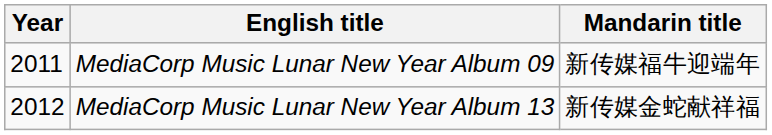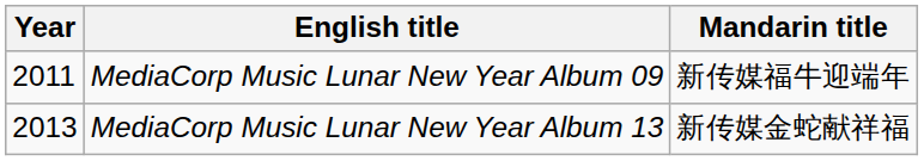 <table class="wikitable sortable">
 <tr>
 <th>Year</th>
 <th>English title</th>
 <th>Mandarin title</th>
 </tr>
 <tr>
 <td>2011</td>
 <td><em>MediaCorp Music Lunar New Year Album 09</em></td>
 <td>新传媒福牛迎端年</td>
 </tr>
 <tr>
-<td>2012</td>
+<td>2013</td>
 <td><em>MediaCorp Music Lunar New Year Album 13</em></td>
 <td>新传媒金蛇献祥福</td>
 </tr>
 </table>
